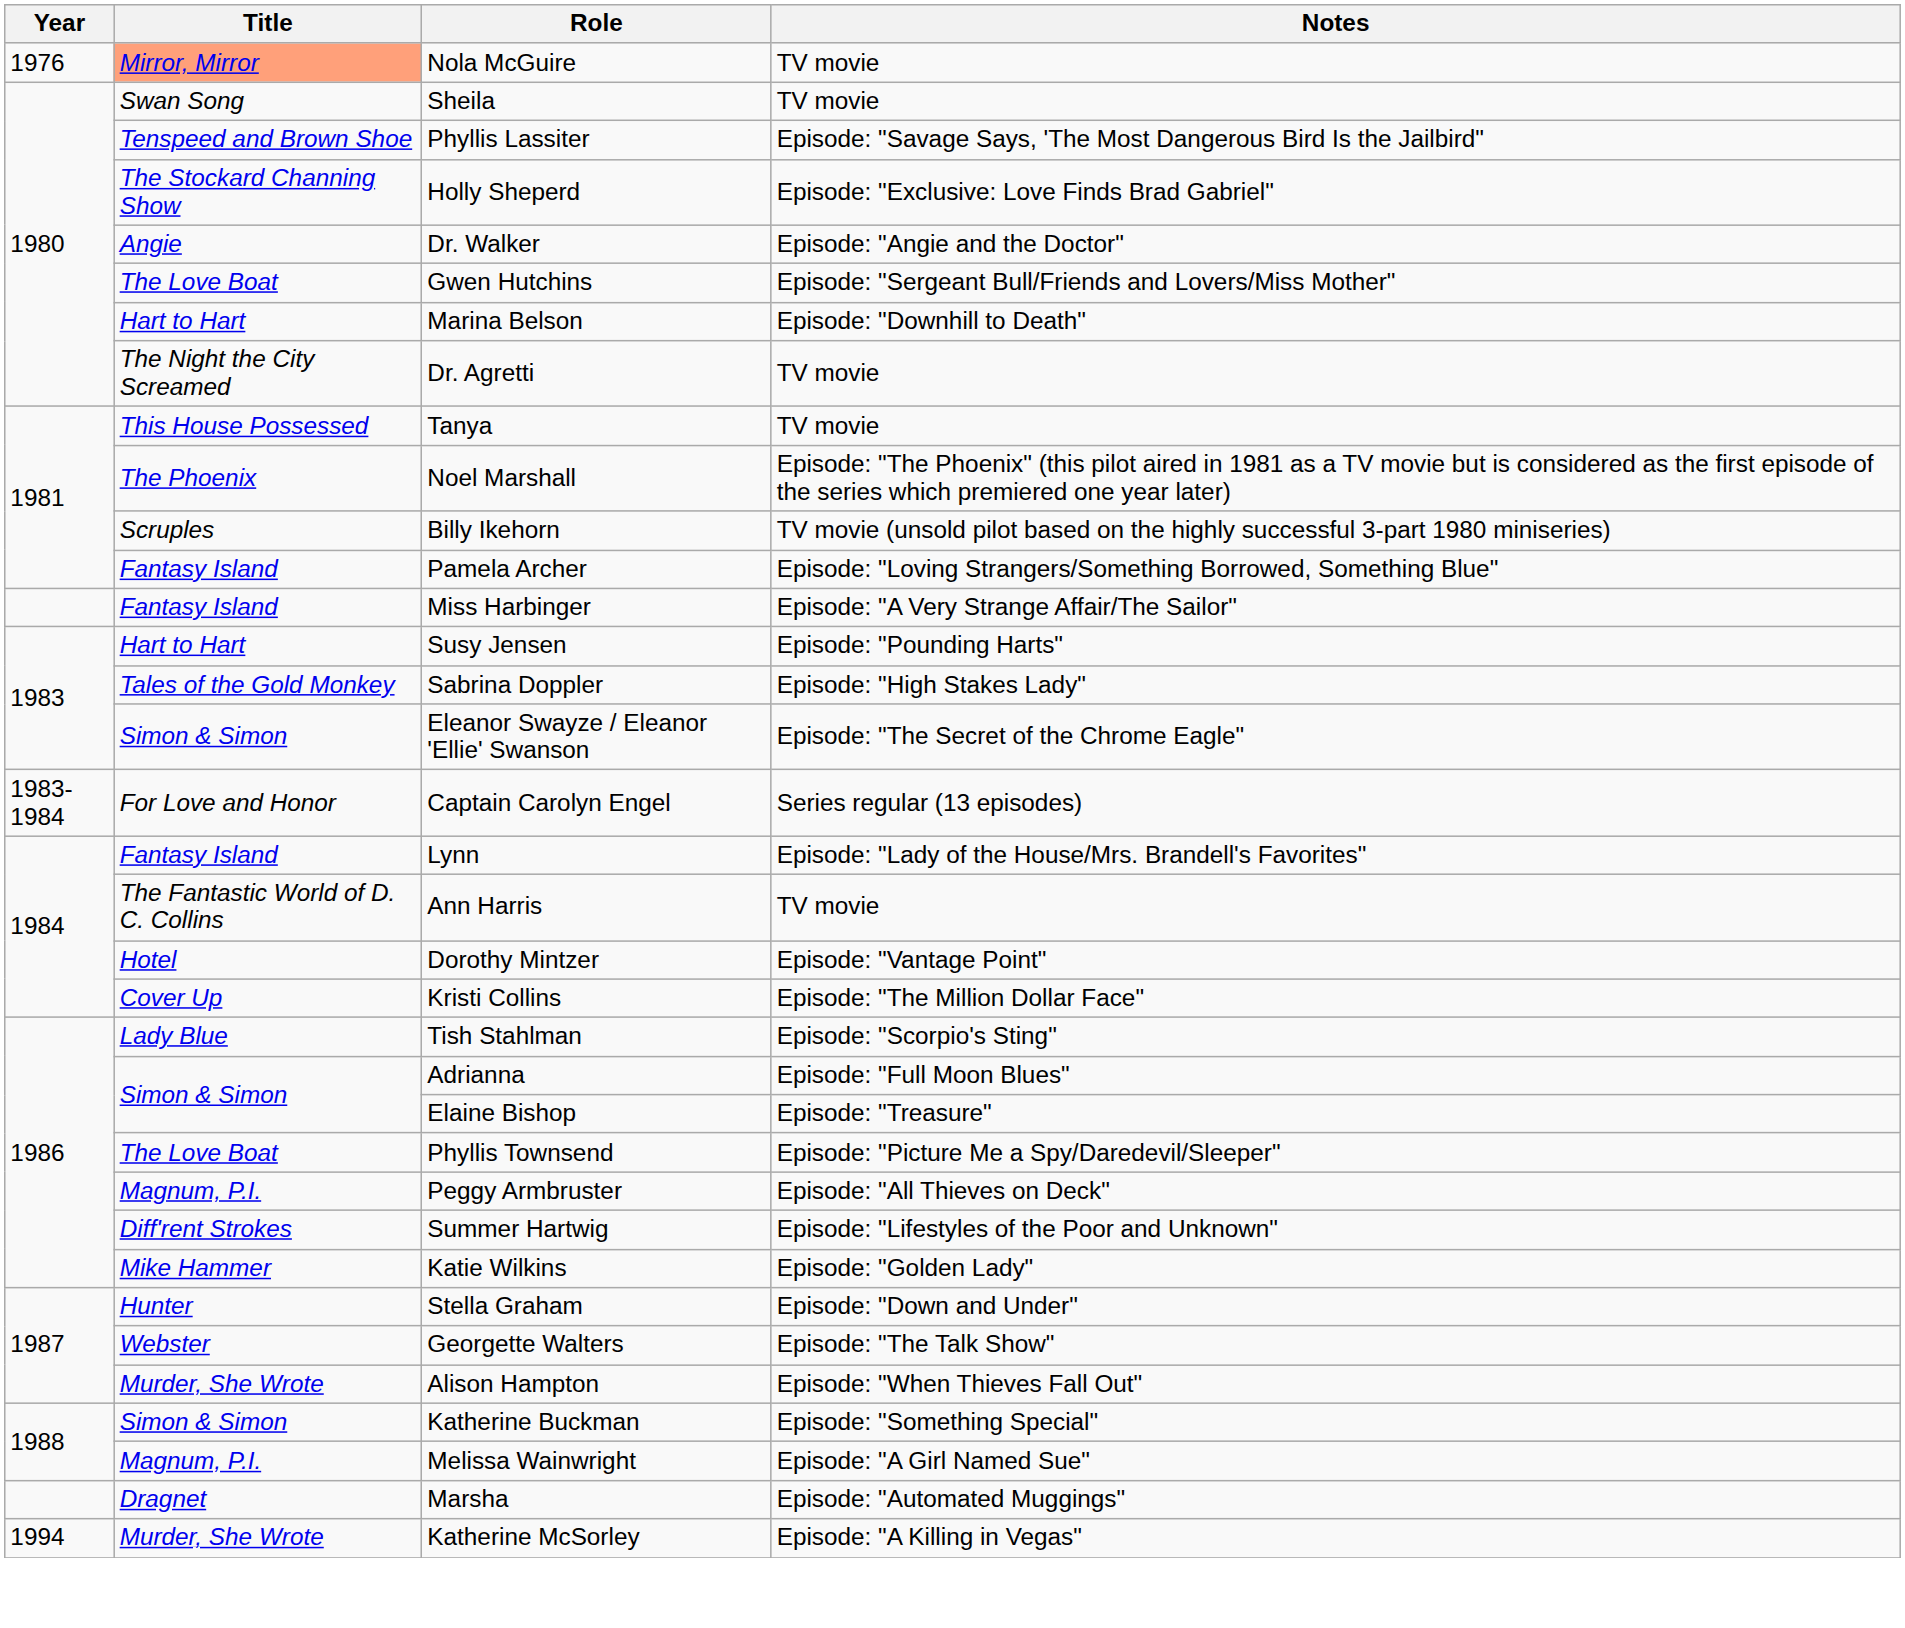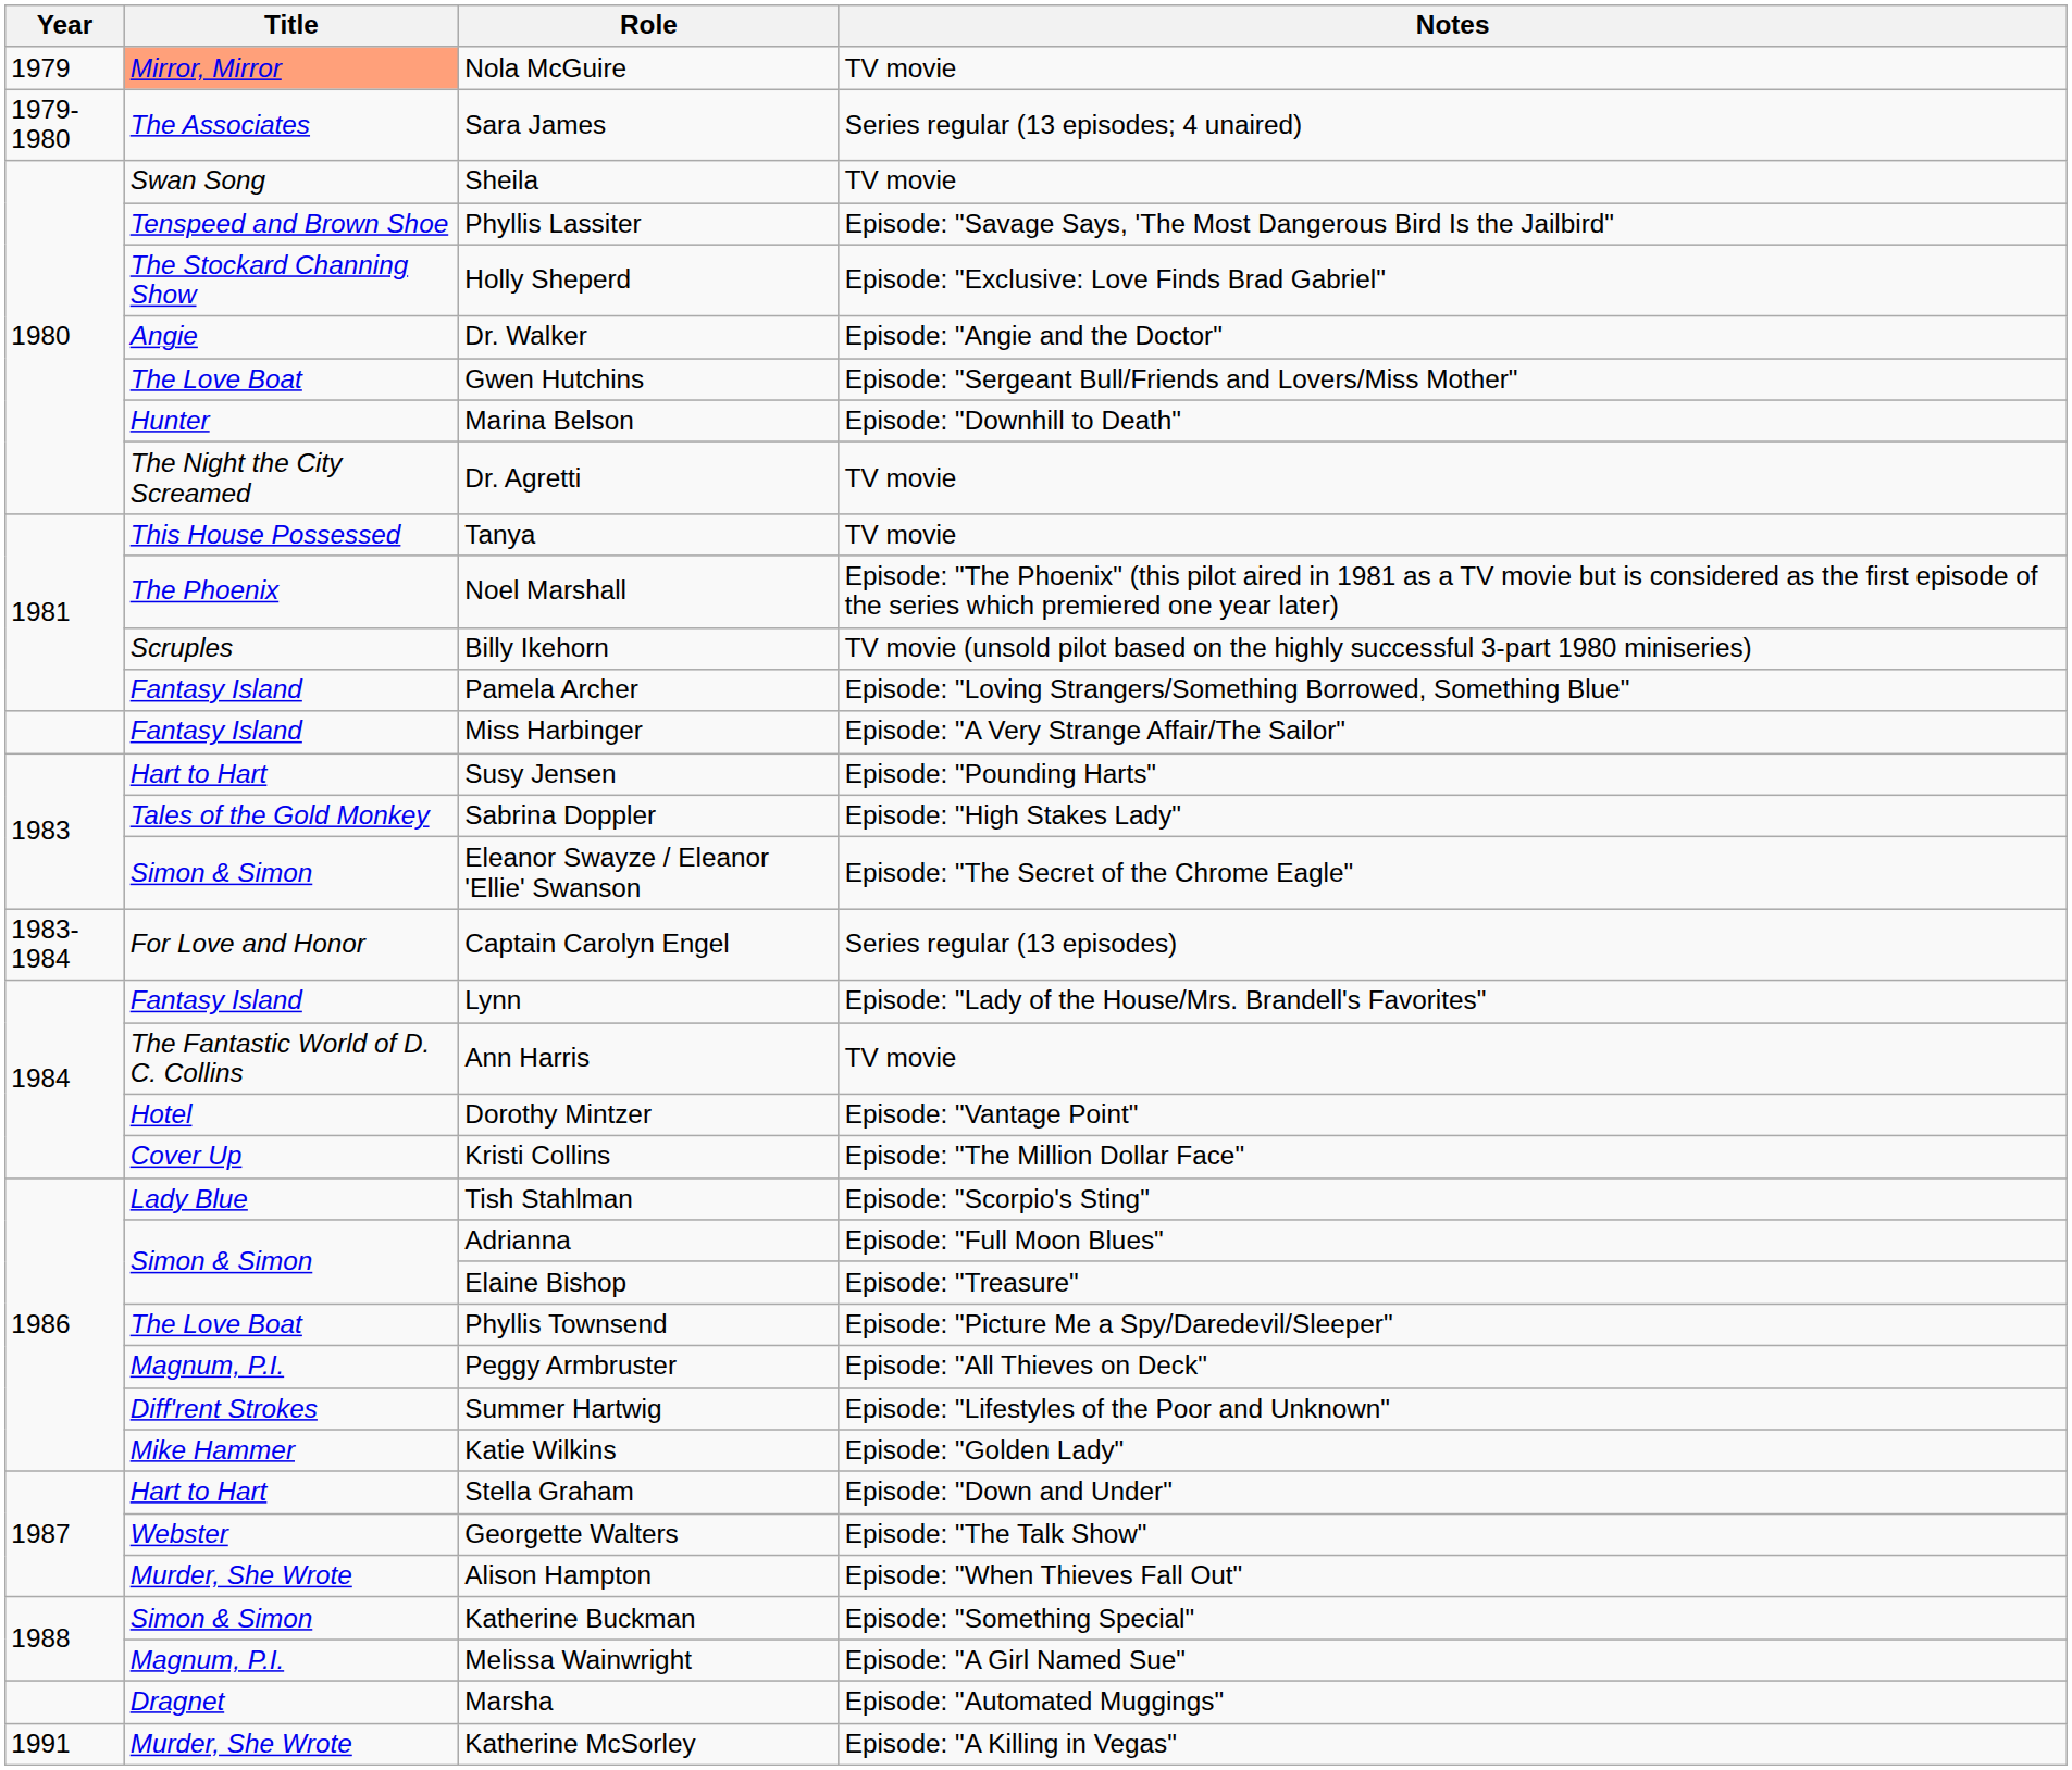 <table class="wikitable">
 <tr>
 <th>Year</th>
 <th>Title</th>
 <th>Role</th>
 <th>Notes</th>
 </tr>
 <tr>
-<td>1976</td>
+<td>1979</td>
 <td style="background: lightsalmon;"><em><a href='#'>Mirror, Mirror</a></em></td>
 <td>Nola McGuire</td>
 <td>TV movie</td>
+</tr>
+<tr>
+<td>1979-1980</td>
+<td><em><a href='#'>The Associates</a></em></td>
+<td>Sara James</td>
+<td>Series regular (13 episodes; 4 unaired)</td>
 </tr>
 <tr>
 <td rowspan=7>1980</td>
 <td><em>Swan Song</em></td>
 <td>Sheila</td>
 <td>TV movie</td>
 </tr>
 <tr>
 <td><em><a href='#'>Tenspeed and Brown Shoe</a></em></td>
 <td>Phyllis Lassiter</td>
 <td>Episode: "Savage Says, 'The Most Dangerous Bird Is the Jailbird"</td>
 </tr>
 <tr>
 <td><em><a href='#'>The Stockard Channing Show</a></em></td>
 <td>Holly Sheperd</td>
 <td>Episode: "Exclusive: Love Finds Brad Gabriel"</td>
 </tr>
 <tr>
 <td><em><a href='#'>Angie</a></em></td>
 <td>Dr. Walker</td>
 <td>Episode: "Angie and the Doctor"</td>
 </tr>
 <tr>
 <td><em><a href='#'>The Love Boat</a></em></td>
 <td>Gwen Hutchins</td>
 <td>Episode: "Sergeant Bull/Friends and Lovers/Miss Mother"</td>
 </tr>
 <tr>
-<td><em><a href='#'>Hart to Hart</a></em></td>
+<td><em><a href='#'>Hunter</a></em></td>
 <td>Marina Belson</td>
 <td>Episode: "Downhill to Death"</td>
 </tr>
 <tr>
 <td><em>The Night the City Screamed</em></td>
 <td>Dr. Agretti</td>
 <td>TV movie</td>
 </tr>
 <tr>
 <td rowspan=4>1981</td>
 <td><em><a href='#'>This House Possessed</a></em></td>
 <td>Tanya</td>
 <td>TV movie</td>
 </tr>
 <tr>
 <td><em><a href='#'>The Phoenix</a></em></td>
 <td>Noel Marshall</td>
 <td>Episode: "The Phoenix" (this pilot aired in 1981 as a TV movie but is considered as the first episode of the series which premiered one year later)</td>
 </tr>
 <tr>
 <td><em>Scruples</em></td>
 <td>Billy Ikehorn</td>
 <td>TV movie (unsold pilot based on the highly successful 3-part 1980 miniseries)</td>
 </tr>
 <tr>
 <td><em><a href='#'>Fantasy Island</a></em></td>
 <td>Pamela Archer</td>
 <td>Episode: "Loving Strangers/Something Borrowed, Something Blue"</td>
 </tr>
 <tr>
 <td></td>
 <td><em><a href='#'>Fantasy Island</a></em></td>
 <td>Miss Harbinger</td>
 <td>Episode: "A Very Strange Affair/The Sailor"</td>
 </tr>
 <tr>
 <td rowspan=3>1983</td>
 <td><em><a href='#'>Hart to Hart</a></em></td>
 <td>Susy Jensen</td>
 <td>Episode: "Pounding Harts"</td>
 </tr>
 <tr>
 <td><em><a href='#'>Tales of the Gold Monkey</a></em></td>
 <td>Sabrina Doppler</td>
 <td>Episode: "High Stakes Lady"</td>
 </tr>
 <tr>
 <td><em><a href='#'>Simon & Simon</a></em></td>
 <td>Eleanor Swayze / Eleanor 'Ellie' Swanson</td>
 <td>Episode: "The Secret of the Chrome Eagle"</td>
 </tr>
 <tr>
 <td>1983-1984</td>
 <td><em>For Love and Honor</em></td>
 <td>Captain Carolyn Engel</td>
 <td>Series regular (13 episodes)</td>
 </tr>
 <tr>
 <td rowspan=4>1984</td>
 <td><em><a href='#'>Fantasy Island</a></em></td>
 <td>Lynn</td>
 <td>Episode: "Lady of the House/Mrs. Brandell's Favorites"</td>
 </tr>
 <tr>
 <td><em>The Fantastic World of D. C. Collins</em></td>
 <td>Ann Harris</td>
 <td>TV movie</td>
 </tr>
 <tr>
 <td><em><a href='#'>Hotel</a></em></td>
 <td>Dorothy Mintzer</td>
 <td>Episode: "Vantage Point"</td>
 </tr>
 <tr>
 <td><em><a href='#'>Cover Up</a></em></td>
 <td>Kristi Collins</td>
 <td>Episode: "The Million Dollar Face"</td>
 </tr>
 <tr>
 <td rowspan=7>1986</td>
 <td><em><a href='#'>Lady Blue</a></em></td>
 <td>Tish Stahlman</td>
 <td>Episode: "Scorpio's Sting"</td>
 </tr>
 <tr>
 <td rowspan=2><em><a href='#'>Simon & Simon</a></em></td>
 <td>Adrianna</td>
 <td>Episode: "Full Moon Blues"</td>
 </tr>
 <tr>
 <td>Elaine Bishop</td>
 <td>Episode: "Treasure"</td>
 </tr>
 <tr>
 <td><em><a href='#'>The Love Boat</a></em></td>
 <td>Phyllis Townsend</td>
 <td>Episode: "Picture Me a Spy/Daredevil/Sleeper"</td>
 </tr>
 <tr>
 <td><em><a href='#'>Magnum, P.I.</a></em></td>
 <td>Peggy Armbruster</td>
 <td>Episode: "All Thieves on Deck"</td>
 </tr>
 <tr>
 <td><em><a href='#'>Diff'rent Strokes</a></em></td>
 <td>Summer Hartwig</td>
 <td>Episode: "Lifestyles of the Poor and Unknown"</td>
 </tr>
 <tr>
 <td><em><a href='#'>Mike Hammer</a></em></td>
 <td>Katie Wilkins</td>
 <td>Episode: "Golden Lady"</td>
 </tr>
 <tr>
 <td rowspan=3>1987</td>
-<td><em><a href='#'>Hunter</a></em></td>
+<td><em><a href='#'>Hart to Hart</a></em></td>
 <td>Stella Graham</td>
 <td>Episode: "Down and Under"</td>
 </tr>
 <tr>
 <td><em><a href='#'>Webster</a></em></td>
 <td>Georgette Walters</td>
 <td>Episode: "The Talk Show"</td>
 </tr>
 <tr>
 <td><em><a href='#'>Murder, She Wrote</a></em></td>
 <td>Alison Hampton</td>
 <td>Episode: "When Thieves Fall Out"</td>
 </tr>
 <tr>
 <td rowspan=2>1988</td>
 <td><em><a href='#'>Simon & Simon</a></em></td>
 <td>Katherine Buckman</td>
 <td>Episode: "Something Special"</td>
 </tr>
 <tr>
 <td><em><a href='#'>Magnum, P.I.</a></em></td>
 <td>Melissa Wainwright</td>
 <td>Episode: "A Girl Named Sue"</td>
 </tr>
 <tr>
 <td></td>
 <td><em><a href='#'>Dragnet</a></em></td>
 <td>Marsha</td>
 <td>Episode: "Automated Muggings"</td>
 </tr>
 <tr>
-<td>1994</td>
+<td>1991</td>
 <td><em><a href='#'>Murder, She Wrote</a></em></td>
 <td>Katherine McSorley</td>
 <td>Episode: "A Killing in Vegas"</td>
 </tr>
 <tr>
 </tr>
 </table>
